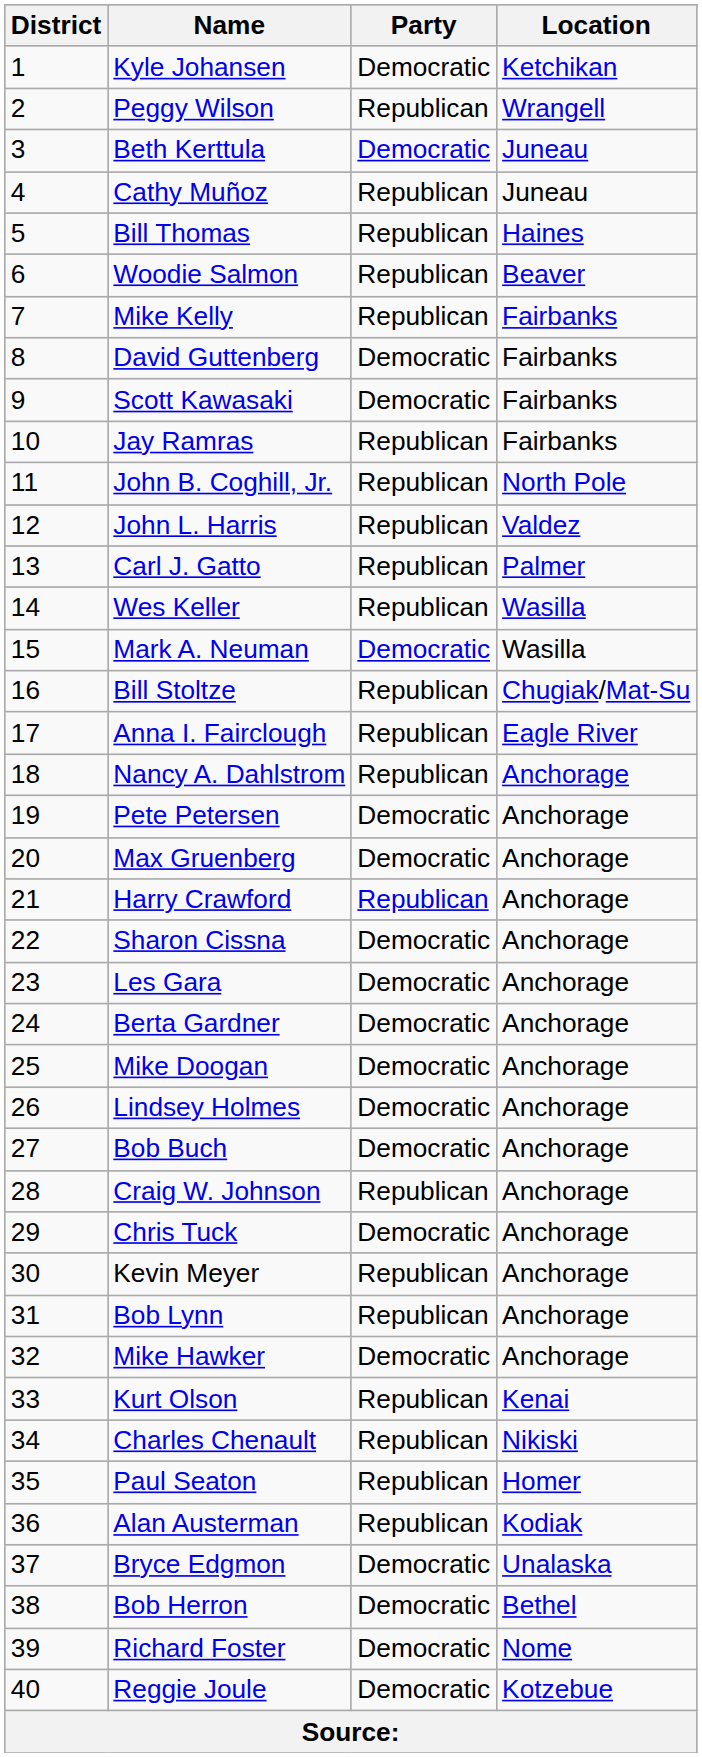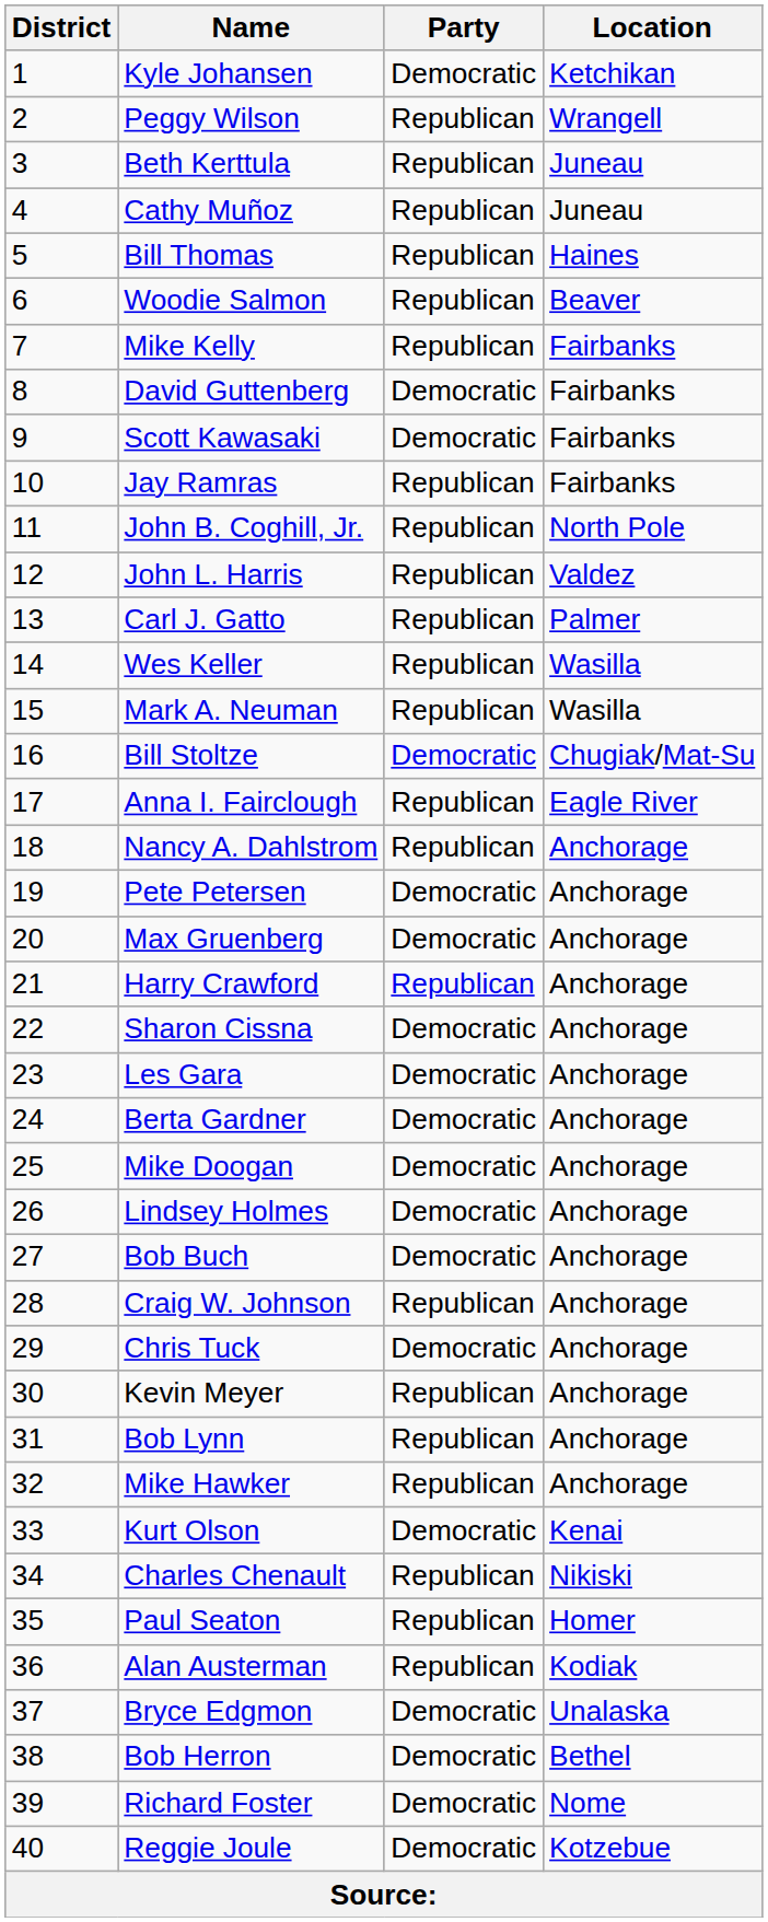 <table class="wikitable">
 <tr>
 <th>District</th>
 <th>Name</th>
 <th>Party</th>
 <th>Location</th>
 </tr>
 <tr>
 <td>1</td>
 <td><a href='#'>Kyle Johansen</a></td>
 <td>Democratic</td>
 <td><a href='#'>Ketchikan</a></td>
 </tr>
 <tr>
 <td>2</td>
 <td><a href='#'>Peggy Wilson</a></td>
 <td>Republican</td>
 <td><a href='#'>Wrangell</a></td>
 </tr>
 <tr>
 <td>3</td>
 <td><a href='#'>Beth Kerttula</a></td>
-<td><a href='#'>Democratic</a></td>
+<td>Republican</td>
 <td><a href='#'>Juneau</a></td>
 </tr>
 <tr>
 <td>4</td>
 <td><a href='#'>Cathy Muñoz</a></td>
 <td>Republican</td>
 <td>Juneau</td>
 </tr>
 <tr>
 <td>5</td>
 <td><a href='#'>Bill Thomas</a></td>
 <td>Republican</td>
 <td><a href='#'>Haines</a></td>
 </tr>
 <tr>
 <td>6</td>
 <td><a href='#'>Woodie Salmon</a></td>
 <td>Republican</td>
 <td><a href='#'>Beaver</a></td>
 </tr>
 <tr>
 <td>7</td>
 <td><a href='#'>Mike Kelly</a></td>
 <td>Republican</td>
 <td><a href='#'>Fairbanks</a></td>
 </tr>
 <tr>
 <td>8</td>
 <td><a href='#'>David Guttenberg</a></td>
 <td>Democratic</td>
 <td>Fairbanks</td>
 </tr>
 <tr>
 <td>9</td>
 <td><a href='#'>Scott Kawasaki</a></td>
 <td>Democratic</td>
 <td>Fairbanks</td>
 </tr>
 <tr>
 <td>10</td>
 <td><a href='#'>Jay Ramras</a></td>
 <td>Republican</td>
 <td>Fairbanks</td>
 </tr>
 <tr>
 <td>11</td>
 <td><a href='#'>John B. Coghill, Jr.</a></td>
 <td>Republican</td>
 <td><a href='#'>North Pole</a></td>
 </tr>
 <tr>
 <td>12</td>
 <td><a href='#'>John L. Harris</a></td>
 <td>Republican</td>
 <td><a href='#'>Valdez</a></td>
 </tr>
 <tr>
 <td>13</td>
 <td><a href='#'>Carl J. Gatto</a></td>
 <td>Republican</td>
 <td><a href='#'>Palmer</a></td>
 </tr>
 <tr>
 <td>14</td>
 <td><a href='#'>Wes Keller</a></td>
 <td>Republican</td>
 <td><a href='#'>Wasilla</a></td>
 </tr>
 <tr>
 <td>15</td>
 <td><a href='#'>Mark A. Neuman</a></td>
-<td><a href='#'>Democratic</a></td>
+<td>Republican</td>
 <td>Wasilla</td>
 </tr>
 <tr>
 <td>16</td>
 <td><a href='#'>Bill Stoltze</a></td>
-<td>Republican</td>
+<td><a href='#'>Democratic</a></td>
 <td><a href='#'>Chugiak</a>/<a href='#'>Mat-Su</a></td>
 </tr>
 <tr>
 <td>17</td>
 <td><a href='#'>Anna I. Fairclough</a></td>
 <td>Republican</td>
 <td><a href='#'>Eagle River</a></td>
 </tr>
 <tr>
 <td>18</td>
 <td><a href='#'>Nancy A. Dahlstrom</a></td>
 <td>Republican</td>
 <td><a href='#'>Anchorage</a></td>
 </tr>
 <tr>
 <td>19</td>
 <td><a href='#'>Pete Petersen</a></td>
 <td>Democratic</td>
 <td>Anchorage</td>
 </tr>
 <tr>
 <td>20</td>
 <td><a href='#'>Max Gruenberg</a></td>
 <td>Democratic</td>
 <td>Anchorage</td>
 </tr>
 <tr>
 <td>21</td>
 <td><a href='#'>Harry Crawford</a></td>
 <td><a href='#'>Republican</a></td>
 <td>Anchorage</td>
 </tr>
 <tr>
 <td>22</td>
 <td><a href='#'>Sharon Cissna</a></td>
 <td>Democratic</td>
 <td>Anchorage</td>
 </tr>
 <tr>
 <td>23</td>
 <td><a href='#'>Les Gara</a></td>
 <td>Democratic</td>
 <td>Anchorage</td>
 </tr>
 <tr>
 <td>24</td>
 <td><a href='#'>Berta Gardner</a></td>
 <td>Democratic</td>
 <td>Anchorage</td>
 </tr>
 <tr>
 <td>25</td>
 <td><a href='#'>Mike Doogan</a></td>
 <td>Democratic</td>
 <td>Anchorage</td>
 </tr>
 <tr>
 <td>26</td>
 <td><a href='#'>Lindsey Holmes</a></td>
 <td>Democratic</td>
 <td>Anchorage</td>
 </tr>
 <tr>
 <td>27</td>
 <td><a href='#'>Bob Buch</a></td>
 <td>Democratic</td>
 <td>Anchorage</td>
 </tr>
 <tr>
 <td>28</td>
 <td><a href='#'>Craig W. Johnson</a></td>
 <td>Republican</td>
 <td>Anchorage</td>
 </tr>
 <tr>
 <td>29</td>
 <td><a href='#'>Chris Tuck</a></td>
 <td>Democratic</td>
 <td>Anchorage</td>
 </tr>
 <tr>
 <td>30</td>
 <td>Kevin Meyer</td>
 <td>Republican</td>
 <td>Anchorage</td>
 </tr>
 <tr>
 <td>31</td>
 <td><a href='#'>Bob Lynn</a></td>
 <td>Republican</td>
 <td>Anchorage</td>
 </tr>
 <tr>
 <td>32</td>
 <td><a href='#'>Mike Hawker</a></td>
-<td>Democratic</td>
+<td>Republican</td>
 <td>Anchorage</td>
 </tr>
 <tr>
 <td>33</td>
 <td><a href='#'>Kurt Olson</a></td>
-<td>Republican</td>
+<td>Democratic</td>
 <td><a href='#'>Kenai</a></td>
 </tr>
 <tr>
 <td>34</td>
 <td><a href='#'>Charles Chenault</a></td>
 <td>Republican</td>
 <td><a href='#'>Nikiski</a></td>
 </tr>
 <tr>
 <td>35</td>
 <td><a href='#'>Paul Seaton</a></td>
 <td>Republican</td>
 <td><a href='#'>Homer</a></td>
 </tr>
 <tr>
 <td>36</td>
 <td><a href='#'>Alan Austerman</a></td>
 <td>Republican</td>
 <td><a href='#'>Kodiak</a></td>
 </tr>
 <tr>
 <td>37</td>
 <td><a href='#'>Bryce Edgmon</a></td>
 <td>Democratic</td>
 <td><a href='#'>Unalaska</a></td>
 </tr>
 <tr>
 <td>38</td>
 <td><a href='#'>Bob Herron</a></td>
 <td>Democratic</td>
 <td><a href='#'>Bethel</a></td>
 </tr>
 <tr>
 <td>39</td>
 <td><a href='#'>Richard Foster</a></td>
 <td>Democratic</td>
 <td><a href='#'>Nome</a></td>
 </tr>
 <tr>
 <td>40</td>
 <td><a href='#'>Reggie Joule</a></td>
 <td>Democratic</td>
 <td><a href='#'>Kotzebue</a></td>
 </tr>
 <tr>
 <th colspan=4>Source:</th>
 </tr>
 </table>
